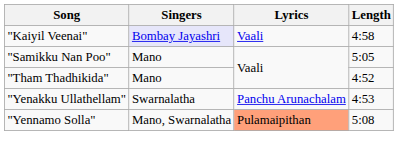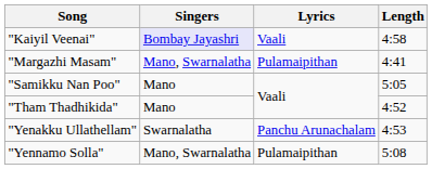 <table class="wikitable" style="font-size:95%;">
 <tr>
 <th>Song</th>
 <th>Singers</th>
 <th>Lyrics</th>
 <th>Length</th>
 </tr>
 <tr>
 <td>"Kaiyil Veenai"</td>
 <td style="background: lavender;"><a href='#'>Bombay Jayashri</a></td>
 <td><a href='#'>Vaali</a></td>
 <td>4:58</td>
+</tr>
+<tr>
+<td>"Margazhi Masam"</td>
+<td><a href='#'>Mano</a>, <a href='#'>Swarnalatha</a></td>
+<td><a href='#'>Pulamaipithan</a></td>
+<td>4:41</td>
 </tr>
 <tr>
 <td>"Samikku Nan Poo"</td>
 <td>Mano</td>
 <td rowspan=2>Vaali</td>
 <td>5:05</td>
 </tr>
 <tr>
 <td>"Tham Thadhikida"</td>
 <td>Mano</td>
 <td>4:52</td>
 </tr>
 <tr>
 <td>"Yenakku Ullathellam"</td>
 <td>Swarnalatha</td>
 <td><a href='#'>Panchu Arunachalam</a></td>
 <td>4:53</td>
 </tr>
 <tr>
 <td>"Yennamo Solla"</td>
 <td>Mano, Swarnalatha</td>
-<td style="background: lightsalmon;">Pulamaipithan</td>
+<td>Pulamaipithan</td>
 <td>5:08</td>
 </tr>
 </table>
